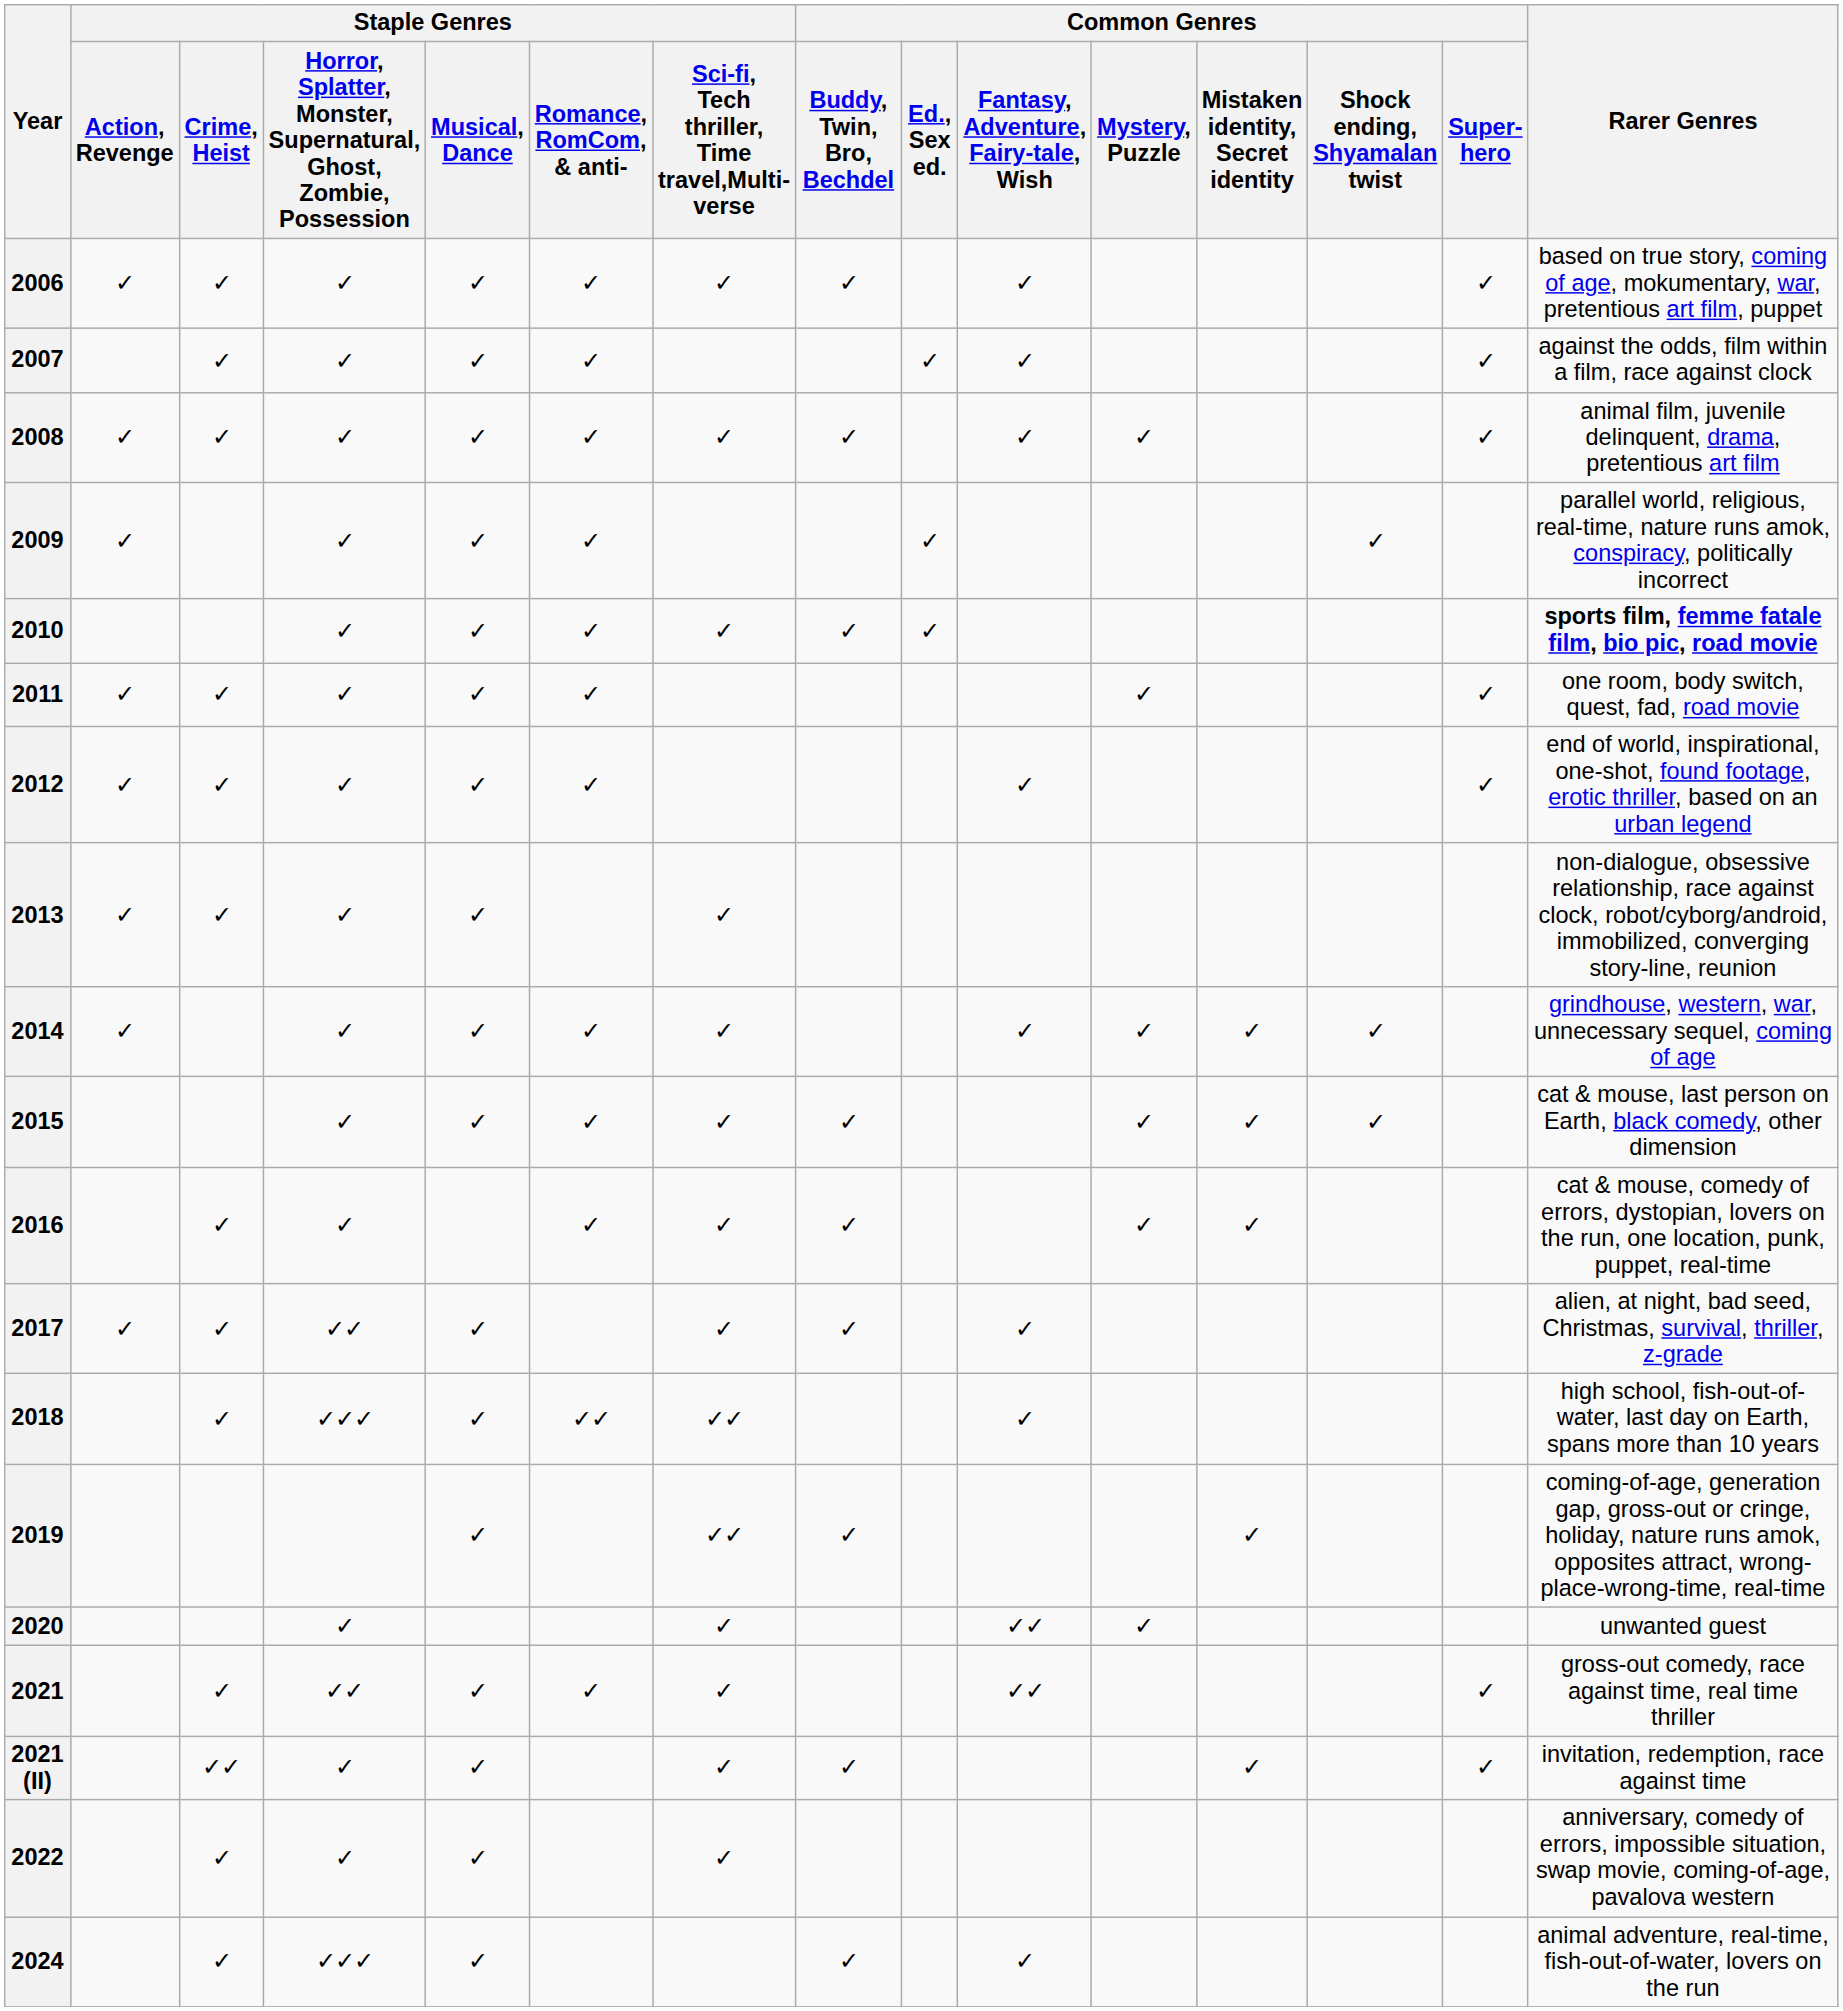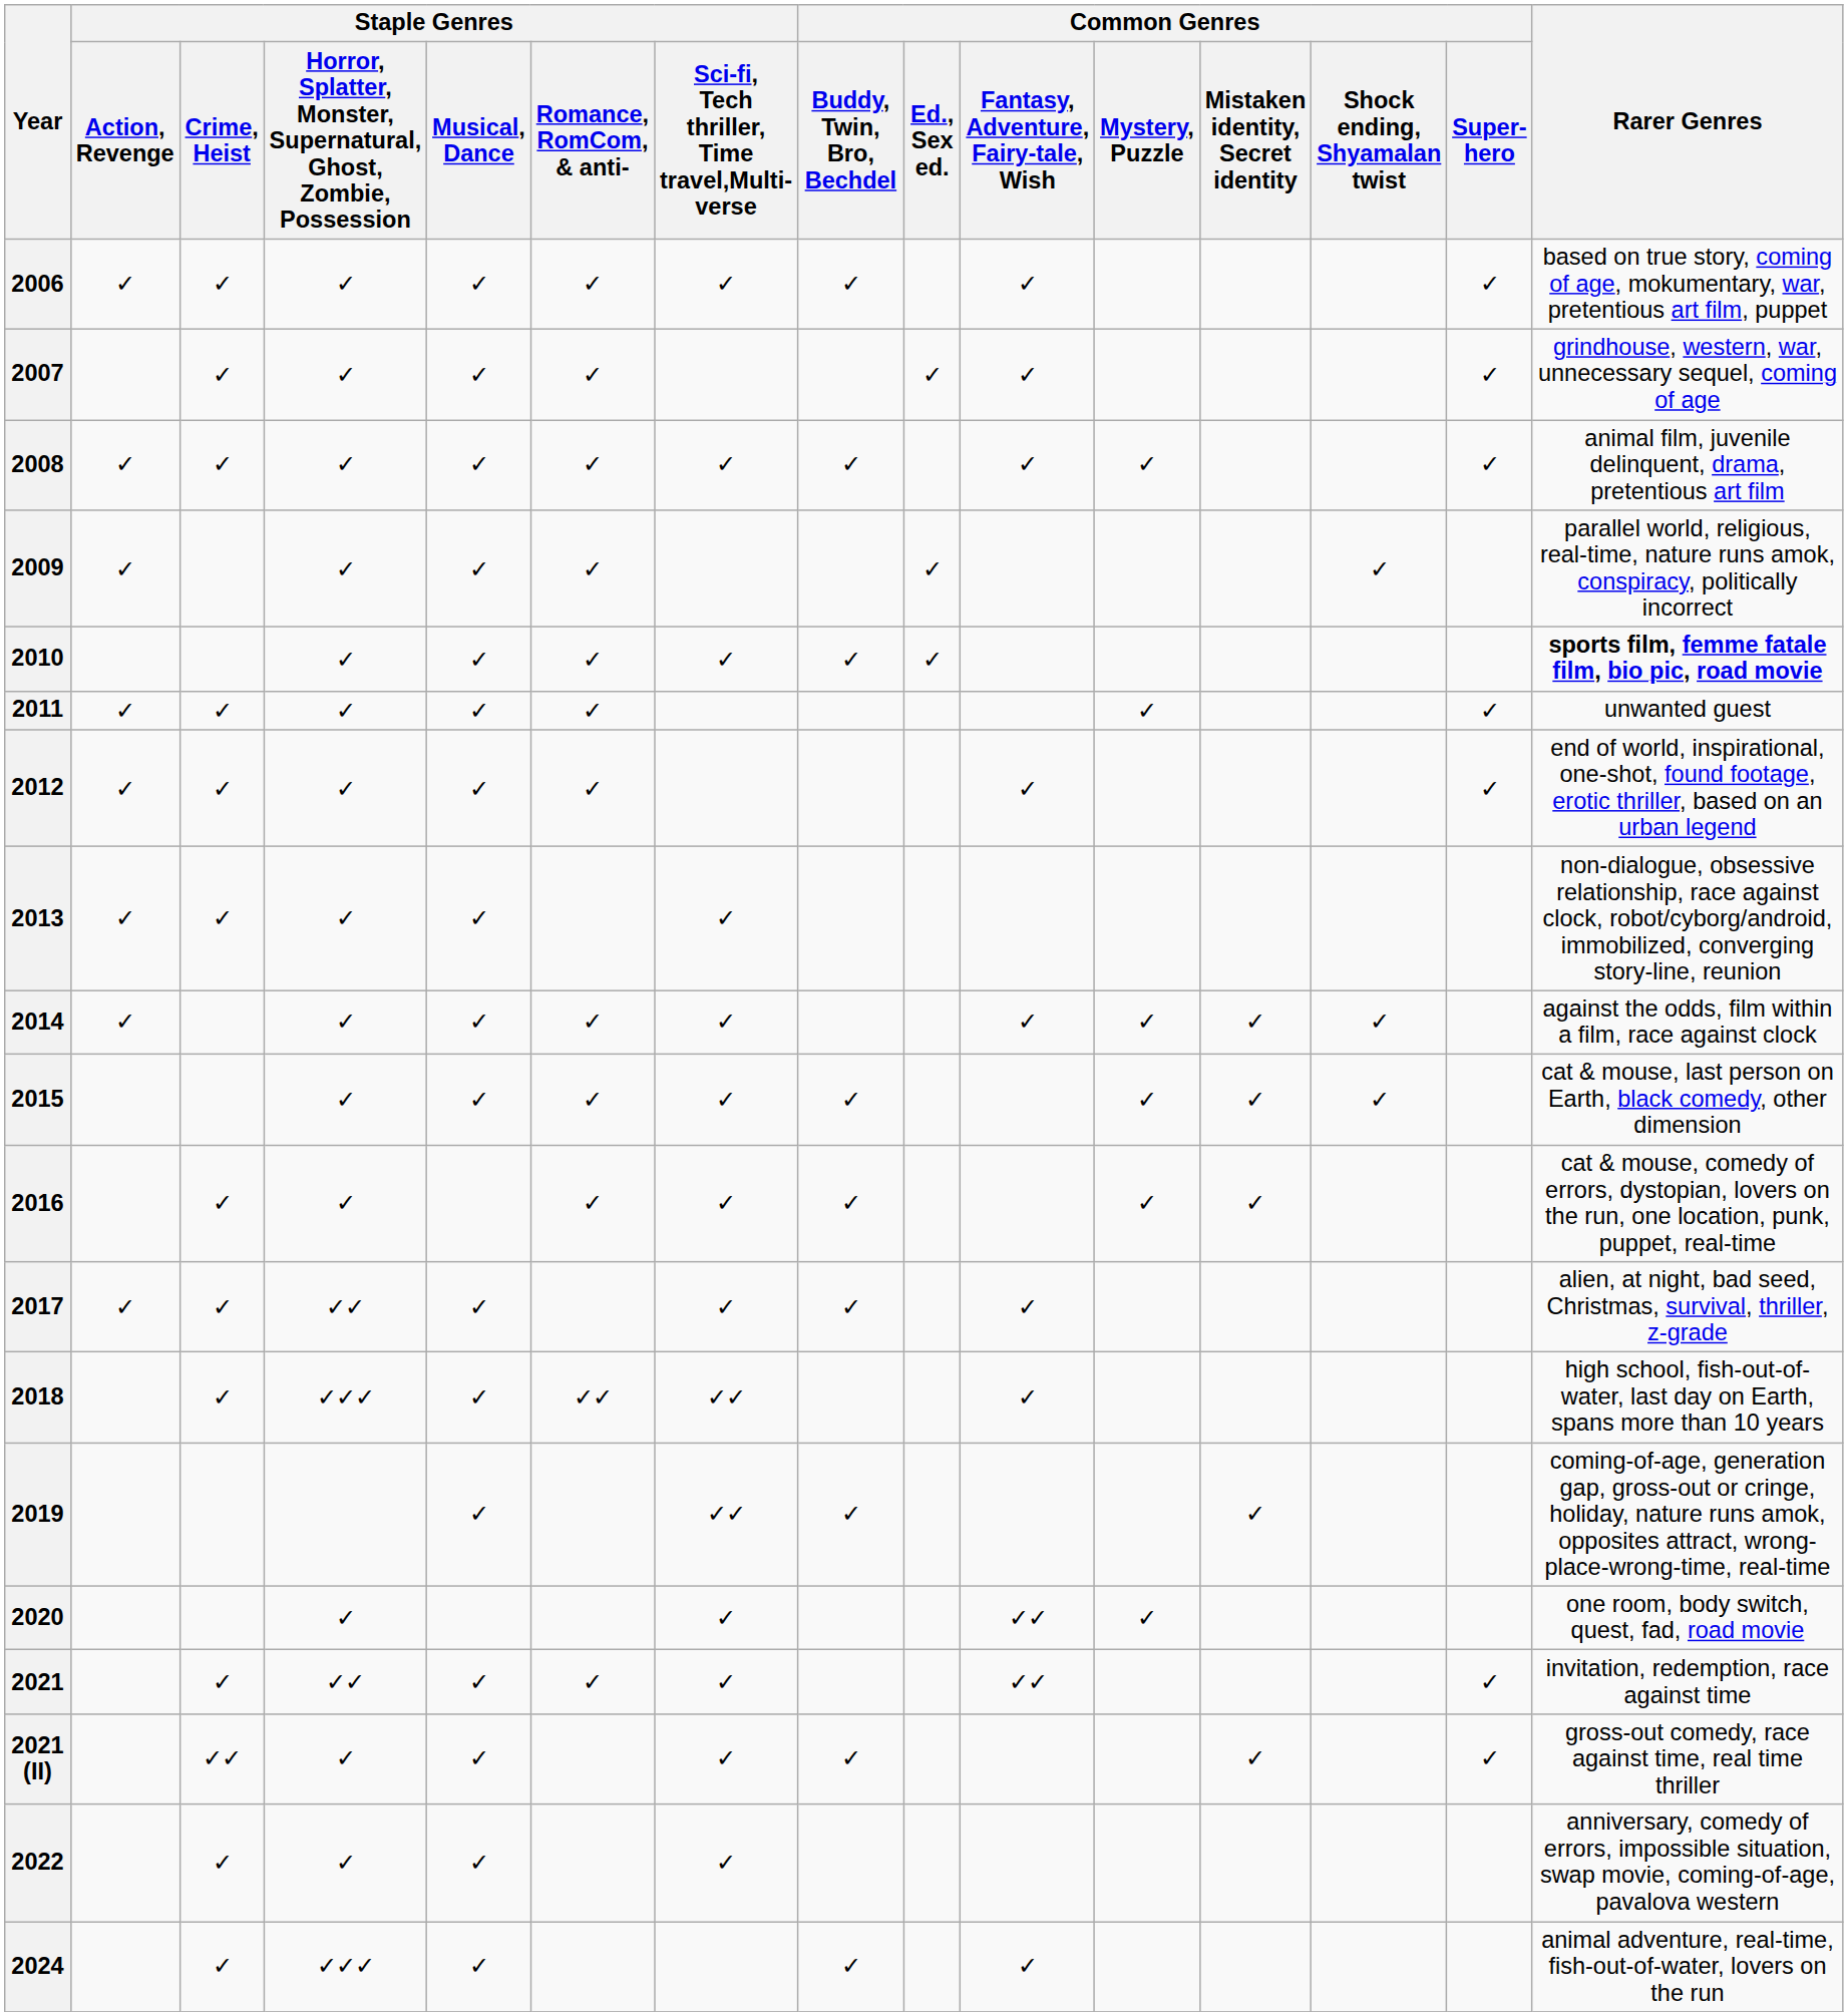 <table class="wikitable">
 <tr>
 <th rowspan="2">Year</th>
 <th colspan="6">Staple Genres</th>
 <th colspan="7">Common Genres</th>
 <th rowspan="2">Rarer Genres</th>
 </tr>
 <tr>
 <th><a href='#'>Action</a>,<br>Revenge</th>
 <th><a href='#'>Crime</a>,<br><a href='#'>Heist</a></th>
 <th><a href='#'>Horror</a>,<br><a href='#'>Splatter</a>,<br>Monster,<br>Supernatural,<br>Ghost,<br>Zombie,<br>Possession</th>
 <th><a href='#'>Musical</a>,<br><a href='#'>Dance</a></th>
 <th><a href='#'>Romance</a>,<br><a href='#'>RomCom</a>,<br>& anti-</th>
 <th><a href='#'>Sci-fi</a>,<br>Tech<br>thriller,<br>Time<br>travel,Multi-<br>verse</th>
 <th><a href='#'>Buddy</a>,<br>Twin,<br>Bro, <a href='#'>Bechdel</a></th>
 <th><a href='#'>Ed.</a>,<br>Sex ed.</th>
 <th><a href='#'>Fantasy</a>,<br><a href='#'>Adventure</a>,<br><a href='#'>Fairy-tale</a>,<br>Wish</th>
 <th><a href='#'>Mystery</a>,<br>Puzzle</th>
 <th>Mistaken<br>identity,<br>Secret<br>identity</th>
 <th>Shock<br>ending,<br><a href='#'>Shyamalan</a><br>twist</th>
 <th><a href='#'>Super-<br>hero</a></th>
 </tr>
 <tr align="center">
 <th>2006<br></th>
 <td>✓</td>
 <td>✓</td>
 <td>✓</td>
 <td>✓</td>
 <td>✓</td>
 <td>✓</td>
 <td>✓</td>
 <td></td>
 <td>✓</td>
 <td></td>
 <td></td>
 <td></td>
 <td>✓</td>
 <td>based on true story, <a href='#'>coming of age</a>, mokumentary, <a href='#'>war</a>, pretentious <a href='#'>art film</a>, puppet</td>
 </tr>
 <tr align="center">
 <th>2007<br></th>
 <td></td>
 <td>✓</td>
 <td>✓</td>
 <td>✓</td>
 <td>✓</td>
 <td></td>
 <td></td>
 <td>✓</td>
 <td>✓</td>
 <td></td>
 <td></td>
 <td></td>
 <td>✓</td>
-<td>against the odds, film within a film, race against clock</td>
+<td><a href='#'>grindhouse</a>, <a href='#'>western</a>, <a href='#'>war</a>, unnecessary sequel, <a href='#'>coming of age</a></td>
 </tr>
 <tr align="center">
 <th>2008<br></th>
 <td>✓</td>
 <td>✓</td>
 <td>✓</td>
 <td>✓</td>
 <td>✓</td>
 <td>✓</td>
 <td>✓</td>
 <td></td>
 <td>✓</td>
 <td>✓</td>
 <td></td>
 <td></td>
 <td>✓</td>
 <td>animal film, juvenile delinquent, <a href='#'>drama</a>, pretentious <a href='#'>art film</a></td>
 </tr>
 <tr align="center">
 <th>2009</th>
 <td>✓</td>
 <td></td>
 <td>✓</td>
 <td>✓</td>
 <td>✓</td>
 <td></td>
 <td></td>
 <td>✓</td>
 <td></td>
 <td></td>
 <td></td>
 <td>✓</td>
 <td></td>
 <td>parallel world, religious, real-time, nature runs amok, <a href='#'>conspiracy</a>, politically incorrect</td>
 </tr>
 <tr align="center">
 <th>2010</th>
 <td></td>
 <td></td>
 <td>✓</td>
 <td>✓</td>
 <td>✓</td>
 <td>✓</td>
 <td>✓</td>
 <td>✓</td>
 <td></td>
 <td></td>
 <td></td>
 <td></td>
 <td></td>
 <td><strong>sports film, <a href='#'>femme fatale film</a>, <a href='#'>bio pic</a>, <a href='#'>road movie</a></strong></td>
 </tr>
 <tr align="center">
 <th>2011</th>
 <td>✓</td>
 <td>✓</td>
 <td>✓</td>
 <td>✓</td>
 <td>✓</td>
 <td></td>
 <td></td>
 <td></td>
 <td></td>
 <td>✓</td>
 <td></td>
 <td></td>
 <td>✓</td>
-<td>one room, body switch, quest, fad, <a href='#'>road movie</a></td>
+<td>unwanted guest</td>
 </tr>
 <tr align="center">
 <th>2012</th>
 <td>✓</td>
 <td>✓</td>
 <td>✓</td>
 <td>✓</td>
 <td>✓</td>
 <td></td>
 <td></td>
 <td></td>
 <td>✓</td>
 <td></td>
 <td></td>
 <td></td>
 <td>✓</td>
 <td>end of world, inspirational, one-shot, <a href='#'>found footage</a>, <a href='#'>erotic thriller</a>, based on an <a href='#'>urban legend</a></td>
 </tr>
 <tr align="center">
 <th>2013</th>
 <td>✓</td>
 <td>✓</td>
 <td>✓</td>
 <td>✓</td>
 <td></td>
 <td>✓</td>
 <td></td>
 <td></td>
 <td></td>
 <td></td>
 <td></td>
 <td></td>
 <td></td>
 <td>non-dialogue, obsessive relationship, race against clock, robot/cyborg/android, immobilized, converging story-line, reunion</td>
 </tr>
 <tr align="center">
 <th>2014</th>
 <td>✓</td>
 <td></td>
 <td>✓</td>
 <td>✓</td>
 <td>✓</td>
 <td>✓</td>
 <td></td>
 <td></td>
 <td>✓</td>
 <td>✓</td>
 <td>✓</td>
 <td>✓</td>
 <td></td>
-<td><a href='#'>grindhouse</a>, <a href='#'>western</a>, <a href='#'>war</a>, unnecessary sequel, <a href='#'>coming of age</a></td>
+<td>against the odds, film within a film, race against clock</td>
 </tr>
 <tr align="center">
 <th>2015</th>
 <td></td>
 <td></td>
 <td>✓</td>
 <td>✓</td>
 <td>✓</td>
 <td>✓</td>
 <td>✓</td>
 <td></td>
 <td></td>
 <td>✓</td>
 <td>✓</td>
 <td>✓</td>
 <td></td>
 <td>cat & mouse, last person on Earth, <a href='#'>black comedy</a>, other dimension</td>
 </tr>
 <tr align="center">
 <th>2016</th>
 <td></td>
 <td>✓</td>
 <td>✓</td>
 <td></td>
 <td>✓</td>
 <td>✓</td>
 <td>✓</td>
 <td></td>
 <td></td>
 <td>✓</td>
 <td>✓</td>
 <td></td>
 <td></td>
 <td>cat & mouse, comedy of errors, dystopian, lovers on the run, one location, punk, puppet, real-time</td>
 </tr>
 <tr align="center">
 <th>2017</th>
 <td>✓</td>
 <td>✓</td>
 <td>✓✓</td>
 <td>✓</td>
 <td></td>
 <td>✓</td>
 <td>✓</td>
 <td></td>
 <td>✓</td>
 <td></td>
 <td></td>
 <td></td>
 <td></td>
 <td>alien, at night, bad seed, Christmas, <a href='#'>survival</a>, <a href='#'>thriller</a>, <a href='#'>z-grade</a></td>
 </tr>
 <tr align="center">
 <th>2018</th>
 <td></td>
 <td>✓</td>
 <td>✓✓✓</td>
 <td>✓</td>
 <td>✓✓</td>
 <td>✓✓</td>
 <td></td>
 <td></td>
 <td>✓</td>
 <td></td>
 <td></td>
 <td></td>
 <td></td>
 <td>high school, fish-out-of-water, last day on Earth, spans more than 10 years</td>
 </tr>
 <tr align="center">
 <th>2019</th>
 <td></td>
 <td></td>
 <td></td>
 <td>✓</td>
 <td></td>
 <td>✓✓</td>
 <td>✓</td>
 <td></td>
 <td></td>
 <td></td>
 <td>✓</td>
 <td></td>
 <td></td>
 <td>coming-of-age, generation gap, gross-out or cringe, holiday, nature runs amok, opposites attract, wrong-place-wrong-time, real-time</td>
 </tr>
 <tr align="center">
 <th>2020</th>
 <td></td>
 <td></td>
 <td>✓</td>
 <td></td>
 <td></td>
 <td>✓</td>
 <td></td>
 <td></td>
 <td>✓✓</td>
 <td>✓</td>
 <td></td>
 <td></td>
 <td></td>
-<td>unwanted guest</td>
+<td>one room, body switch, quest, fad, <a href='#'>road movie</a></td>
 </tr>
 <tr align="center">
 <th>2021</th>
 <td></td>
 <td>✓</td>
 <td>✓✓</td>
 <td>✓</td>
 <td>✓</td>
 <td>✓</td>
 <td></td>
 <td></td>
 <td>✓✓</td>
 <td></td>
 <td></td>
 <td></td>
 <td>✓</td>
-<td>gross-out comedy, race against time, real time thriller</td>
+<td>invitation, redemption, race against time</td>
 </tr>
 <tr align="center">
 <th>2021 (II)</th>
 <td></td>
 <td>✓✓</td>
 <td>✓</td>
 <td>✓</td>
 <td></td>
 <td>✓</td>
 <td>✓</td>
 <td></td>
 <td></td>
 <td></td>
 <td>✓</td>
 <td></td>
 <td>✓</td>
-<td>invitation, redemption, race against time</td>
+<td>gross-out comedy, race against time, real time thriller</td>
 </tr>
 <tr align="center">
 <th>2022</th>
 <td></td>
 <td>✓</td>
 <td>✓</td>
 <td>✓</td>
 <td></td>
 <td>✓</td>
 <td></td>
 <td></td>
 <td></td>
 <td></td>
 <td></td>
 <td></td>
 <td></td>
 <td>anniversary, comedy of errors, impossible situation, swap movie, coming-of-age, pavalova western</td>
 </tr>
 <tr align="center">
 <th>2024</th>
 <td></td>
 <td>✓</td>
 <td>✓✓✓</td>
 <td>✓</td>
 <td></td>
 <td></td>
 <td>✓</td>
 <td></td>
 <td>✓</td>
 <td></td>
 <td></td>
 <td></td>
 <td></td>
 <td>animal adventure, real-time, fish-out-of-water, lovers on the run</td>
 </tr>
 </table>
